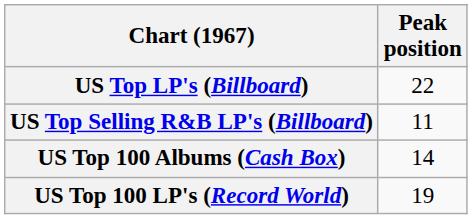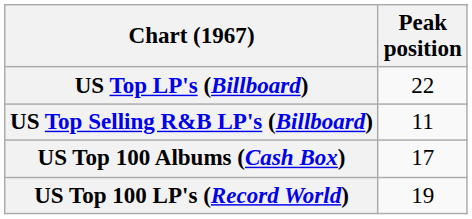 <table class="wikitable sortable plainrowheaders" style="text-align:center">
 <tr>
 <th scope="col">Chart (1967)</th>
 <th scope="col">Peak<br>position</th>
 </tr>
 <tr>
 <th scope="row">US <a href='#'>Top LP's</a> (<em><a href='#'>Billboard</a></em>)</th>
 <td>22</td>
 </tr>
 <tr>
 <th scope="row">US <a href='#'>Top Selling R&B LP's</a> (<em><a href='#'>Billboard</a></em>)</th>
 <td>11</td>
 </tr>
 <tr>
 <th scope="row">US Top 100 Albums (<em><a href='#'>Cash Box</a></em>)</th>
-<td>14</td>
+<td>17</td>
 </tr>
 <tr>
 <th scope="row">US Top 100 LP's (<em><a href='#'>Record World</a></em>)</th>
 <td>19</td>
 </tr>
 </table>
